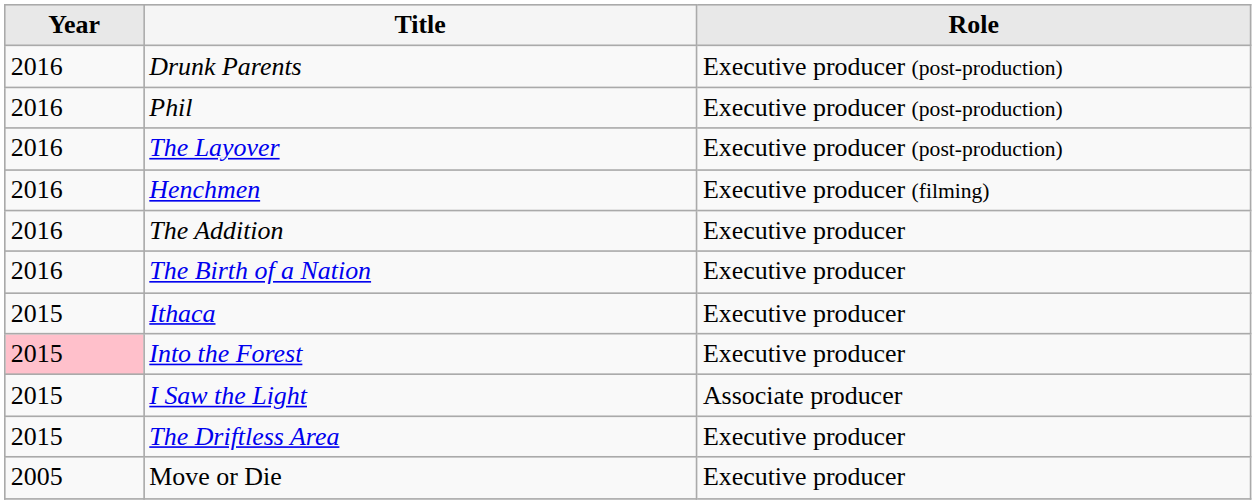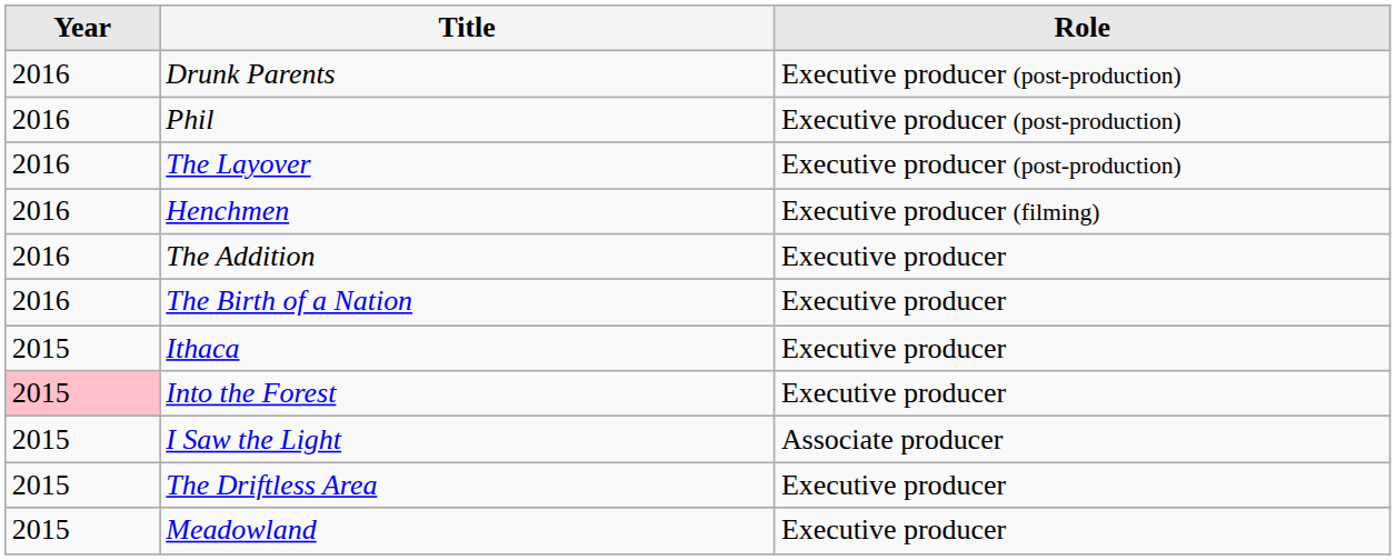 <table class="wikitable sortable" style="width: 770px; margin-right: 0;">
 <tr>
 <th style="background: #E8E8E8;width:30px; ">Year</th>
 <th style="background: #f5f5f5; width:150px; ">Title</th>
 <th style="background: #E8E8E8; width:150px; ">Role</th>
 </tr>
 <tr>
 <td>2016</td>
 <td><em>Drunk Parents</em></td>
 <td>Executive producer <small> (post-production) </small></td>
 </tr>
 <tr>
 <td>2016</td>
 <td><em>Phil</em></td>
 <td>Executive producer <small>(post-production)</small></td>
 </tr>
 <tr>
 <td>2016</td>
 <td><a href='#'><em>The Layover</em></a></td>
 <td>Executive producer  <small> (post-production)</small></td>
 </tr>
 <tr>
 <td>2016</td>
 <td><a href='#'><em>Henchmen</em></a></td>
 <td>Executive producer  <small> (filming) </small></td>
 </tr>
 <tr>
 <td>2016</td>
 <td><em>The Addition</em></td>
 <td>Executive producer</td>
 </tr>
 <tr>
 <td>2016</td>
 <td><a href='#'><em>The Birth of a Nation</em></a></td>
 <td>Executive producer</td>
 </tr>
 <tr>
 <td>2015</td>
 <td><a href='#'><em>Ithaca</em></a></td>
 <td>Executive producer</td>
 </tr>
 <tr>
 <td style="background: pink;">2015</td>
 <td><em><a href='#'>Into the Forest</a></em></td>
 <td>Executive producer</td>
 </tr>
 <tr>
 <td>2015</td>
 <td><a href='#'><em>I Saw the Light</em></a></td>
 <td>Associate producer</td>
 </tr>
 <tr>
 <td>2015</td>
 <td><em><a href='#'>The Driftless Area</a></em></td>
 <td>Executive producer</td>
 </tr>
 <tr>
-<td>2005</td>
-<td>Move or Die</td>
+<td>2015</td>
+<td><a href='#'><em>Meadowland</em></a></td>
 <td>Executive producer</td>
 </tr>
 </table>
